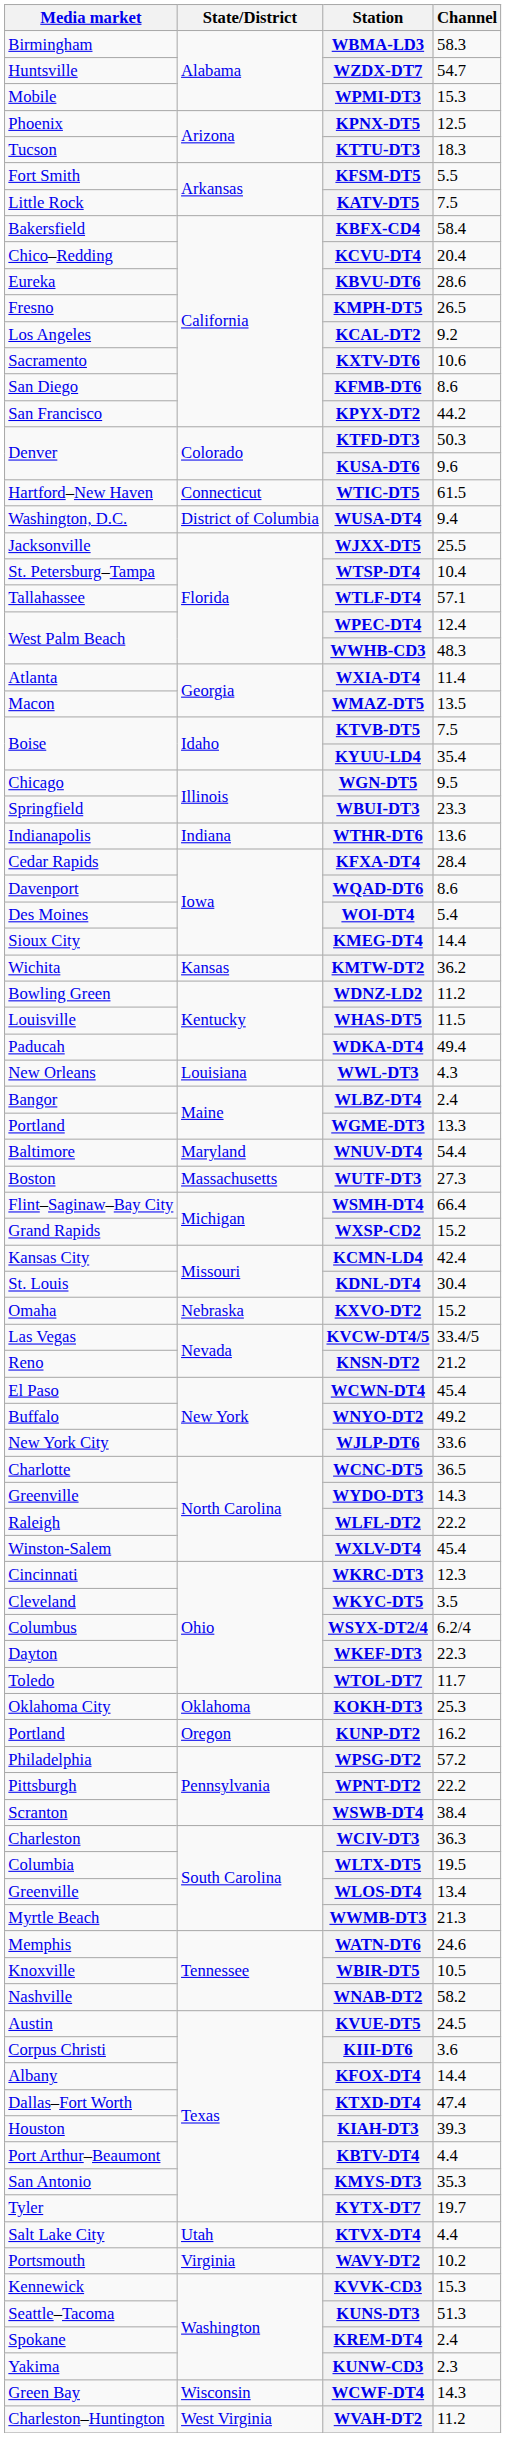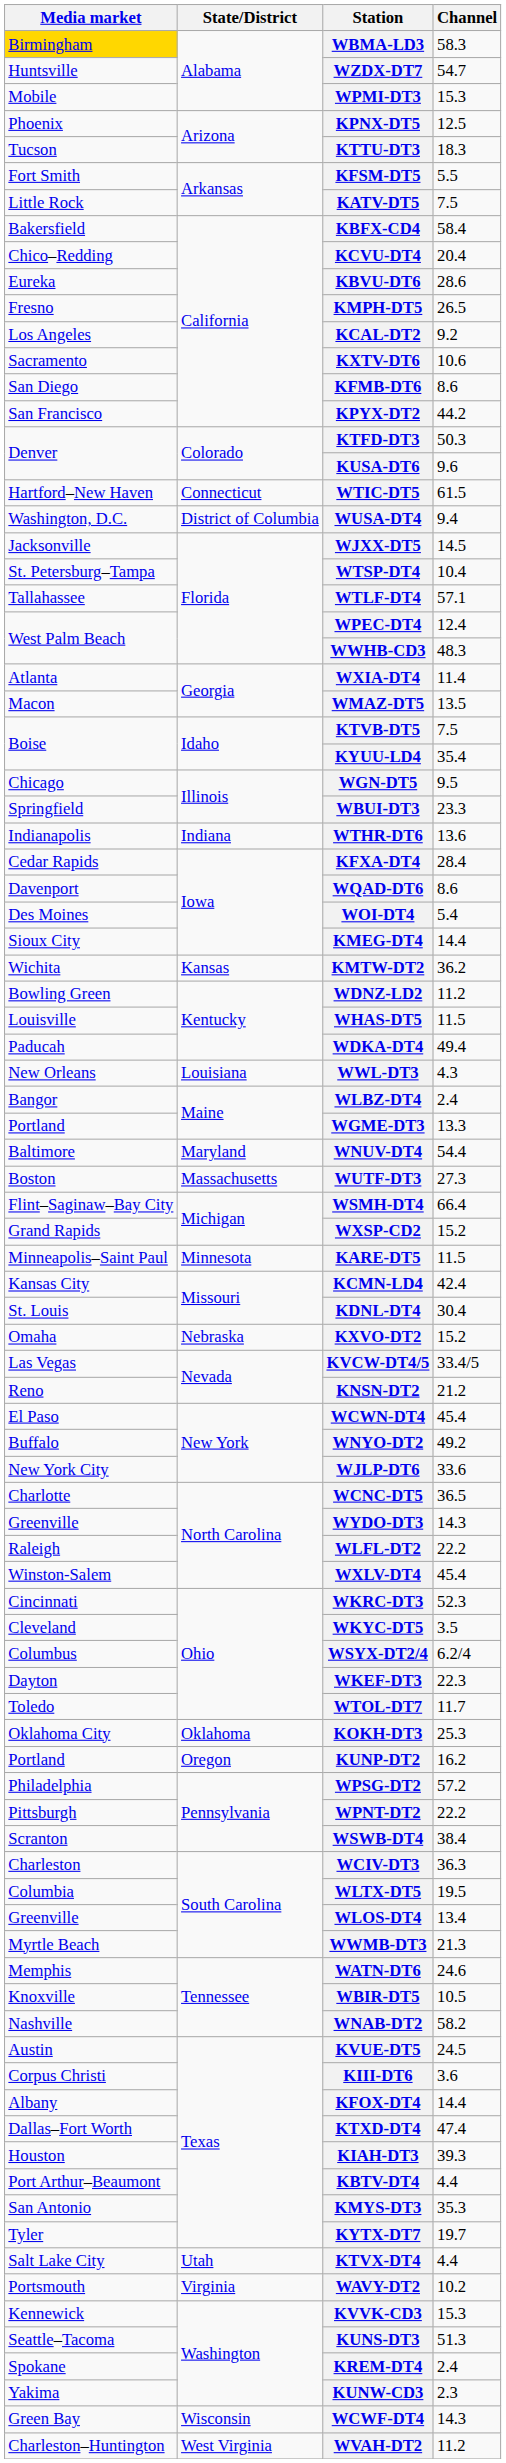 <table class="wikitable sortable">
 <tr>
 <th scope="col"><a href='#'>Media market</a></th>
 <th scope="col">State/District</th>
 <th scope="col">Station</th>
 <th scope="col">Channel</th>
 </tr>
 <tr>
-<td><a href='#'>Birmingham</a></td>
+<td style="background: gold;"><a href='#'>Birmingham</a></td>
 <td rowspan="3"><a href='#'>Alabama</a></td>
 <th scope="row"><a href='#'>WBMA-LD3</a></th>
 <td>58.3</td>
 </tr>
 <tr>
 <td><a href='#'>Huntsville</a></td>
 <th scope="row"><a href='#'>WZDX-DT7</a></th>
 <td>54.7</td>
 </tr>
 <tr>
 <td><a href='#'>Mobile</a></td>
 <th scope="row"><a href='#'>WPMI-DT3</a></th>
 <td>15.3</td>
 </tr>
 <tr>
 <td><a href='#'>Phoenix</a></td>
 <td rowspan="2"><a href='#'>Arizona</a></td>
 <th scope="row"><a href='#'>KPNX-DT5</a></th>
 <td>12.5</td>
 </tr>
 <tr>
 <td><a href='#'>Tucson</a></td>
 <th scope="row"><a href='#'>KTTU-DT3</a></th>
 <td>18.3</td>
 </tr>
 <tr>
 <td><a href='#'>Fort Smith</a></td>
 <td rowspan="2"><a href='#'>Arkansas</a></td>
 <th scope="row"><a href='#'>KFSM-DT5</a></th>
 <td>5.5</td>
 </tr>
 <tr>
 <td><a href='#'>Little Rock</a></td>
 <th scope="row"><a href='#'>KATV-DT5</a></th>
 <td>7.5</td>
 </tr>
 <tr>
 <td><a href='#'>Bakersfield</a></td>
 <td rowspan="8"><a href='#'>California</a></td>
 <th scope="row"><a href='#'>KBFX-CD4</a></th>
 <td>58.4</td>
 </tr>
 <tr>
 <td><a href='#'>Chico</a>–<a href='#'>Redding</a></td>
 <th scope="row"><a href='#'>KCVU-DT4</a></th>
 <td>20.4</td>
 </tr>
 <tr>
 <td><a href='#'>Eureka</a></td>
 <th scope="row"><a href='#'>KBVU-DT6</a></th>
 <td>28.6</td>
 </tr>
 <tr>
 <td><a href='#'>Fresno</a></td>
 <th scope="row"><a href='#'>KMPH-DT5</a></th>
 <td>26.5</td>
 </tr>
 <tr>
 <td><a href='#'>Los Angeles</a></td>
 <th scope="row"><a href='#'>KCAL-DT2</a></th>
 <td>9.2</td>
 </tr>
 <tr>
 <td><a href='#'>Sacramento</a></td>
 <th scope="row"><a href='#'>KXTV-DT6</a></th>
 <td>10.6</td>
 </tr>
 <tr>
 <td><a href='#'>San Diego</a></td>
 <th scope="row"><a href='#'>KFMB-DT6</a></th>
 <td>8.6</td>
 </tr>
 <tr>
 <td><a href='#'>San Francisco</a></td>
 <th scope="row"><a href='#'>KPYX-DT2</a></th>
 <td>44.2</td>
 </tr>
 <tr>
 <td rowspan="2"><a href='#'>Denver</a></td>
 <td rowspan="2"><a href='#'>Colorado</a></td>
 <th scope="row"><a href='#'>KTFD-DT3</a></th>
 <td>50.3</td>
 </tr>
 <tr>
 <th scope="row"><a href='#'>KUSA-DT6</a></th>
 <td>9.6</td>
 </tr>
 <tr>
 <td><a href='#'>Hartford</a>–<a href='#'>New Haven</a></td>
 <td><a href='#'>Connecticut</a></td>
 <th scope="row"><a href='#'>WTIC-DT5</a></th>
 <td>61.5</td>
 </tr>
 <tr>
 <td><a href='#'>Washington, D.C.</a></td>
 <td><a href='#'>District of Columbia</a></td>
 <th scope="row"><a href='#'>WUSA-DT4</a></th>
 <td>9.4</td>
 </tr>
 <tr>
 <td><a href='#'>Jacksonville</a></td>
 <td rowspan="5"><a href='#'>Florida</a></td>
 <th scope="row"><a href='#'>WJXX-DT5</a></th>
-<td>25.5</td>
+<td>14.5</td>
 </tr>
 <tr>
 <td><a href='#'>St. Petersburg</a>–<a href='#'>Tampa</a></td>
 <th scope="row"><a href='#'>WTSP-DT4</a></th>
 <td>10.4</td>
 </tr>
 <tr>
 <td><a href='#'>Tallahassee</a></td>
 <th scope="row"><a href='#'>WTLF-DT4</a></th>
 <td>57.1</td>
 </tr>
 <tr>
 <td rowspan="2"><a href='#'>West Palm Beach</a></td>
 <th scope="row"><a href='#'>WPEC-DT4</a></th>
 <td>12.4</td>
 </tr>
 <tr>
 <th scope="row"><a href='#'>WWHB-CD3</a></th>
 <td>48.3</td>
 </tr>
 <tr>
 <td><a href='#'>Atlanta</a></td>
 <td rowspan="2"><a href='#'>Georgia</a></td>
 <th scope="row"><a href='#'>WXIA-DT4</a></th>
 <td>11.4</td>
 </tr>
 <tr>
 <td><a href='#'>Macon</a></td>
 <th scope="row"><a href='#'>WMAZ-DT5</a></th>
 <td>13.5</td>
 </tr>
 <tr>
 <td rowspan="2"><a href='#'>Boise</a></td>
 <td rowspan="2"><a href='#'>Idaho</a></td>
 <th scope="row"><a href='#'>KTVB-DT5</a></th>
 <td>7.5</td>
 </tr>
 <tr>
 <th scope="row"><a href='#'>KYUU-LD4</a></th>
 <td>35.4</td>
 </tr>
 <tr>
 <td><a href='#'>Chicago</a></td>
 <td rowspan="2"><a href='#'>Illinois</a></td>
 <th scope="row"><a href='#'>WGN-DT5</a></th>
 <td>9.5</td>
 </tr>
 <tr>
 <td><a href='#'>Springfield</a></td>
 <th scope="row"><a href='#'>WBUI-DT3</a></th>
 <td>23.3</td>
 </tr>
 <tr>
 <td><a href='#'>Indianapolis</a></td>
 <td><a href='#'>Indiana</a></td>
 <th scope="row"><a href='#'>WTHR-DT6</a></th>
 <td>13.6</td>
 </tr>
 <tr>
 <td><a href='#'>Cedar Rapids</a></td>
 <td rowspan="4"><a href='#'>Iowa</a></td>
 <th scope="row"><a href='#'>KFXA-DT4</a></th>
 <td>28.4</td>
 </tr>
 <tr>
 <td><a href='#'>Davenport</a></td>
 <th scope="row"><a href='#'>WQAD-DT6</a></th>
 <td>8.6</td>
 </tr>
 <tr>
 <td><a href='#'>Des Moines</a></td>
 <th scope="row"><a href='#'>WOI-DT4</a></th>
 <td>5.4</td>
 </tr>
 <tr>
 <td><a href='#'>Sioux City</a></td>
 <th scope="row"><a href='#'>KMEG-DT4</a></th>
 <td>14.4</td>
 </tr>
 <tr>
 <td><a href='#'>Wichita</a></td>
 <td><a href='#'>Kansas</a></td>
 <th scope="row"><a href='#'>KMTW-DT2</a></th>
 <td>36.2</td>
 </tr>
 <tr>
 <td><a href='#'>Bowling Green</a></td>
 <td rowspan="3"><a href='#'>Kentucky</a></td>
 <th scope="row"><a href='#'>WDNZ-LD2</a></th>
 <td>11.2</td>
 </tr>
 <tr>
 <td><a href='#'>Louisville</a></td>
 <th scope="row"><a href='#'>WHAS-DT5</a></th>
 <td>11.5</td>
 </tr>
 <tr>
 <td><a href='#'>Paducah</a></td>
 <th scope="row"><a href='#'>WDKA-DT4</a></th>
 <td>49.4</td>
 </tr>
 <tr>
 <td><a href='#'>New Orleans</a></td>
 <td><a href='#'>Louisiana</a></td>
 <th scope="row"><a href='#'>WWL-DT3</a></th>
 <td>4.3</td>
 </tr>
 <tr>
 <td><a href='#'>Bangor</a></td>
 <td rowspan="2"><a href='#'>Maine</a></td>
 <th scope="row"><a href='#'>WLBZ-DT4</a></th>
 <td>2.4</td>
 </tr>
 <tr>
 <td><a href='#'>Portland</a></td>
 <th scope="row"><a href='#'>WGME-DT3</a></th>
 <td>13.3</td>
 </tr>
 <tr>
 <td><a href='#'>Baltimore</a></td>
 <td><a href='#'>Maryland</a></td>
 <th scope="row"><a href='#'>WNUV-DT4</a></th>
 <td>54.4</td>
 </tr>
 <tr>
 <td><a href='#'>Boston</a></td>
 <td><a href='#'>Massachusetts</a></td>
 <th scope="row"><a href='#'>WUTF-DT3</a></th>
 <td>27.3</td>
 </tr>
 <tr>
 <td><a href='#'>Flint</a>–<a href='#'>Saginaw</a>–<a href='#'>Bay City</a></td>
 <td rowspan="2"><a href='#'>Michigan</a></td>
 <th scope="row"><a href='#'>WSMH-DT4</a></th>
 <td>66.4</td>
 </tr>
 <tr>
 <td><a href='#'>Grand Rapids</a></td>
 <th scope="row"><a href='#'>WXSP-CD2</a></th>
 <td>15.2</td>
 </tr>
 <tr>
+<td><a href='#'>Minneapolis</a>–<a href='#'>Saint Paul</a></td>
+<td><a href='#'>Minnesota</a></td>
+<th scope="row"><a href='#'>KARE-DT5</a></th>
+<td>11.5</td>
+</tr>
+<tr>
 <td><a href='#'>Kansas City</a></td>
 <td rowspan="2"><a href='#'>Missouri</a></td>
 <th scope="row"><a href='#'>KCMN-LD4</a></th>
 <td>42.4</td>
 </tr>
 <tr>
 <td><a href='#'>St. Louis</a></td>
 <th scope="row"><a href='#'>KDNL-DT4</a></th>
 <td>30.4</td>
 </tr>
 <tr>
 <td><a href='#'>Omaha</a></td>
 <td><a href='#'>Nebraska</a></td>
 <th scope="row"><a href='#'>KXVO-DT2</a></th>
 <td>15.2</td>
 </tr>
 <tr>
 <td><a href='#'>Las Vegas</a></td>
 <td rowspan="2"><a href='#'>Nevada</a></td>
 <th scope="row"><a href='#'>KVCW-DT4/5</a></th>
 <td>33.4/5</td>
 </tr>
 <tr>
 <td><a href='#'>Reno</a></td>
 <th scope="row"><a href='#'>KNSN-DT2</a></th>
 <td>21.2</td>
 </tr>
 <tr>
 <td><a href='#'>El Paso</a></td>
 <td rowspan="3"><a href='#'>New York</a></td>
 <th scope="row"><a href='#'>WCWN-DT4</a></th>
 <td>45.4</td>
 </tr>
 <tr>
 <td><a href='#'>Buffalo</a></td>
 <th scope="row"><a href='#'>WNYO-DT2</a></th>
 <td>49.2</td>
 </tr>
 <tr>
 <td><a href='#'>New York City</a></td>
 <th scope="row"><a href='#'>WJLP-DT6</a></th>
 <td>33.6</td>
 </tr>
 <tr>
 <td><a href='#'>Charlotte</a></td>
 <td rowspan="4"><a href='#'>North Carolina</a></td>
 <th scope="row"><a href='#'>WCNC-DT5</a></th>
 <td>36.5</td>
 </tr>
 <tr>
 <td><a href='#'>Greenville</a></td>
 <th scope="row"><a href='#'>WYDO-DT3</a></th>
 <td>14.3</td>
 </tr>
 <tr>
 <td><a href='#'>Raleigh</a></td>
 <th scope="row"><a href='#'>WLFL-DT2</a></th>
 <td>22.2</td>
 </tr>
 <tr>
 <td><a href='#'>Winston-Salem</a></td>
 <th scope="row"><a href='#'>WXLV-DT4</a></th>
 <td>45.4</td>
 </tr>
 <tr>
 <td><a href='#'>Cincinnati</a></td>
 <td rowspan="5"><a href='#'>Ohio</a></td>
 <th scope="row"><a href='#'>WKRC-DT3</a></th>
-<td>12.3</td>
+<td>52.3</td>
 </tr>
 <tr>
 <td><a href='#'>Cleveland</a></td>
 <th scope="row"><a href='#'>WKYC-DT5</a></th>
 <td>3.5</td>
 </tr>
 <tr>
 <td><a href='#'>Columbus</a></td>
 <th scope="row"><a href='#'>WSYX-DT2/4</a></th>
 <td>6.2/4</td>
 </tr>
 <tr>
 <td><a href='#'>Dayton</a></td>
 <th scope="row"><a href='#'>WKEF-DT3</a></th>
 <td>22.3</td>
 </tr>
 <tr>
 <td><a href='#'>Toledo</a></td>
 <th scope="row"><a href='#'>WTOL-DT7</a></th>
 <td>11.7</td>
 </tr>
 <tr>
 <td><a href='#'>Oklahoma City</a></td>
 <td><a href='#'>Oklahoma</a></td>
 <th scope="row"><a href='#'>KOKH-DT3</a></th>
 <td>25.3</td>
 </tr>
 <tr>
 <td><a href='#'>Portland</a></td>
 <td><a href='#'>Oregon</a></td>
 <th scope="row"><a href='#'>KUNP-DT2</a></th>
 <td>16.2</td>
 </tr>
 <tr>
 <td><a href='#'>Philadelphia</a></td>
 <td rowspan="3"><a href='#'>Pennsylvania</a></td>
 <th scope="row"><a href='#'>WPSG-DT2</a></th>
 <td>57.2</td>
 </tr>
 <tr>
 <td><a href='#'>Pittsburgh</a></td>
 <th scope="row"><a href='#'>WPNT-DT2</a></th>
 <td>22.2</td>
 </tr>
 <tr>
 <td><a href='#'>Scranton</a></td>
 <th scope="row"><a href='#'>WSWB-DT4</a></th>
 <td>38.4</td>
 </tr>
 <tr>
 <td><a href='#'>Charleston</a></td>
 <td rowspan="4"><a href='#'>South Carolina</a></td>
 <th scope="row"><a href='#'>WCIV-DT3</a></th>
 <td>36.3</td>
 </tr>
 <tr>
 <td><a href='#'>Columbia</a></td>
 <th scope="row"><a href='#'>WLTX-DT5</a></th>
 <td>19.5</td>
 </tr>
 <tr>
 <td><a href='#'>Greenville</a></td>
 <th scope="row"><a href='#'>WLOS-DT4</a></th>
 <td>13.4</td>
 </tr>
 <tr>
 <td><a href='#'>Myrtle Beach</a></td>
 <th scope="row"><a href='#'>WWMB-DT3</a></th>
 <td>21.3</td>
 </tr>
 <tr>
 <td><a href='#'>Memphis</a></td>
 <td rowspan="3"><a href='#'>Tennessee</a></td>
 <th scope="row"><a href='#'>WATN-DT6</a></th>
 <td>24.6</td>
 </tr>
 <tr>
 <td><a href='#'>Knoxville</a></td>
 <th scope="row"><a href='#'>WBIR-DT5</a></th>
 <td>10.5</td>
 </tr>
 <tr>
 <td><a href='#'>Nashville</a></td>
 <th scope="row"><a href='#'>WNAB-DT2</a></th>
 <td>58.2</td>
 </tr>
 <tr>
 <td><a href='#'>Austin</a></td>
 <td rowspan="8"><a href='#'>Texas</a></td>
 <th scope="row"><a href='#'>KVUE-DT5</a></th>
 <td>24.5</td>
 </tr>
 <tr>
 <td><a href='#'>Corpus Christi</a></td>
 <th scope="row"><a href='#'>KIII-DT6</a></th>
 <td>3.6</td>
 </tr>
 <tr>
 <td><a href='#'>Albany</a></td>
 <th scope="row"><a href='#'>KFOX-DT4</a></th>
 <td>14.4</td>
 </tr>
 <tr>
 <td><a href='#'>Dallas</a>–<a href='#'>Fort Worth</a></td>
 <th scope="row"><a href='#'>KTXD-DT4</a></th>
 <td>47.4</td>
 </tr>
 <tr>
 <td><a href='#'>Houston</a></td>
 <th scope="row"><a href='#'>KIAH-DT3</a></th>
 <td>39.3</td>
 </tr>
 <tr>
 <td><a href='#'>Port Arthur</a>–<a href='#'>Beaumont</a></td>
 <th scope="row"><a href='#'>KBTV-DT4</a></th>
 <td>4.4</td>
 </tr>
 <tr>
 <td><a href='#'>San Antonio</a></td>
 <th scope="row"><a href='#'>KMYS-DT3</a></th>
 <td>35.3</td>
 </tr>
 <tr>
 <td><a href='#'>Tyler</a></td>
 <th scope="row"><a href='#'>KYTX-DT7</a></th>
 <td>19.7</td>
 </tr>
 <tr>
 <td><a href='#'>Salt Lake City</a></td>
 <td><a href='#'>Utah</a></td>
 <th scope="row"><a href='#'>KTVX-DT4</a></th>
 <td>4.4</td>
 </tr>
 <tr>
 <td><a href='#'>Portsmouth</a></td>
 <td><a href='#'>Virginia</a></td>
 <th scope="row"><a href='#'>WAVY-DT2</a></th>
 <td>10.2</td>
 </tr>
 <tr>
 <td><a href='#'>Kennewick</a></td>
 <td rowspan="4"><a href='#'>Washington</a></td>
 <th scope="row"><a href='#'>KVVK-CD3</a></th>
 <td>15.3</td>
 </tr>
 <tr>
 <td><a href='#'>Seattle</a>–<a href='#'>Tacoma</a></td>
 <th scope="row"><a href='#'>KUNS-DT3</a></th>
 <td>51.3</td>
 </tr>
 <tr>
 <td><a href='#'>Spokane</a></td>
 <th scope="row"><a href='#'>KREM-DT4</a></th>
 <td>2.4</td>
 </tr>
 <tr>
 <td><a href='#'>Yakima</a></td>
 <th scope="row"><a href='#'>KUNW-CD3</a></th>
 <td>2.3</td>
 </tr>
 <tr>
 <td><a href='#'>Green Bay</a></td>
 <td><a href='#'>Wisconsin</a></td>
 <th scope="row"><a href='#'>WCWF-DT4</a></th>
 <td>14.3</td>
 </tr>
 <tr>
 <td><a href='#'>Charleston</a>–<a href='#'>Huntington</a></td>
 <td><a href='#'>West Virginia</a></td>
 <th scope="row"><a href='#'>WVAH-DT2</a></th>
 <td>11.2</td>
 </tr>
 </table>
